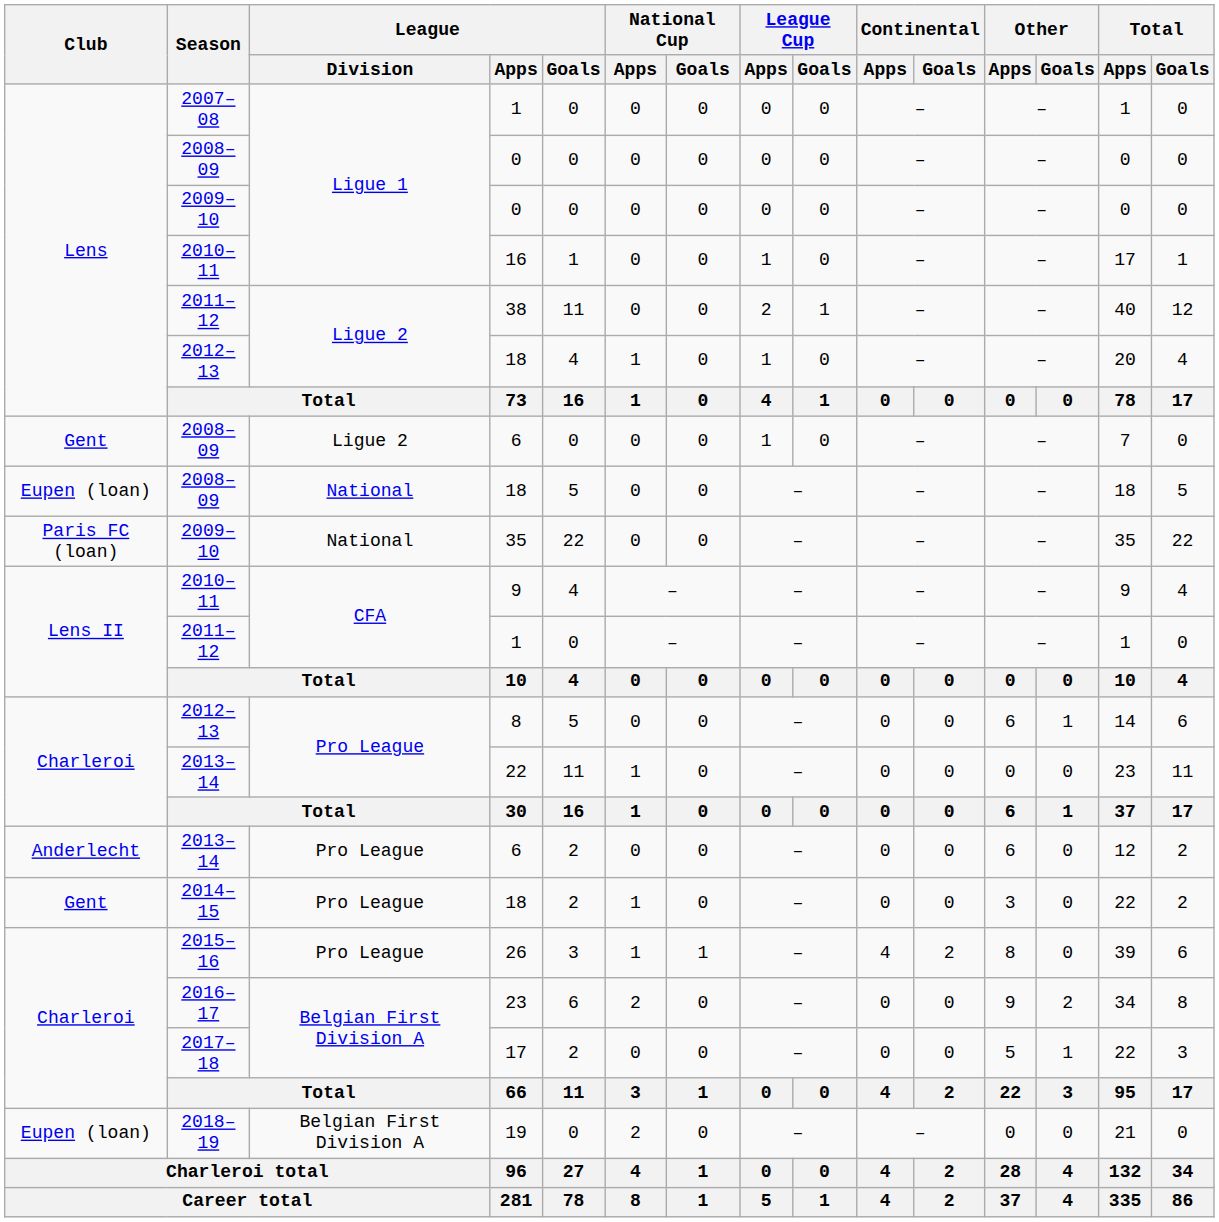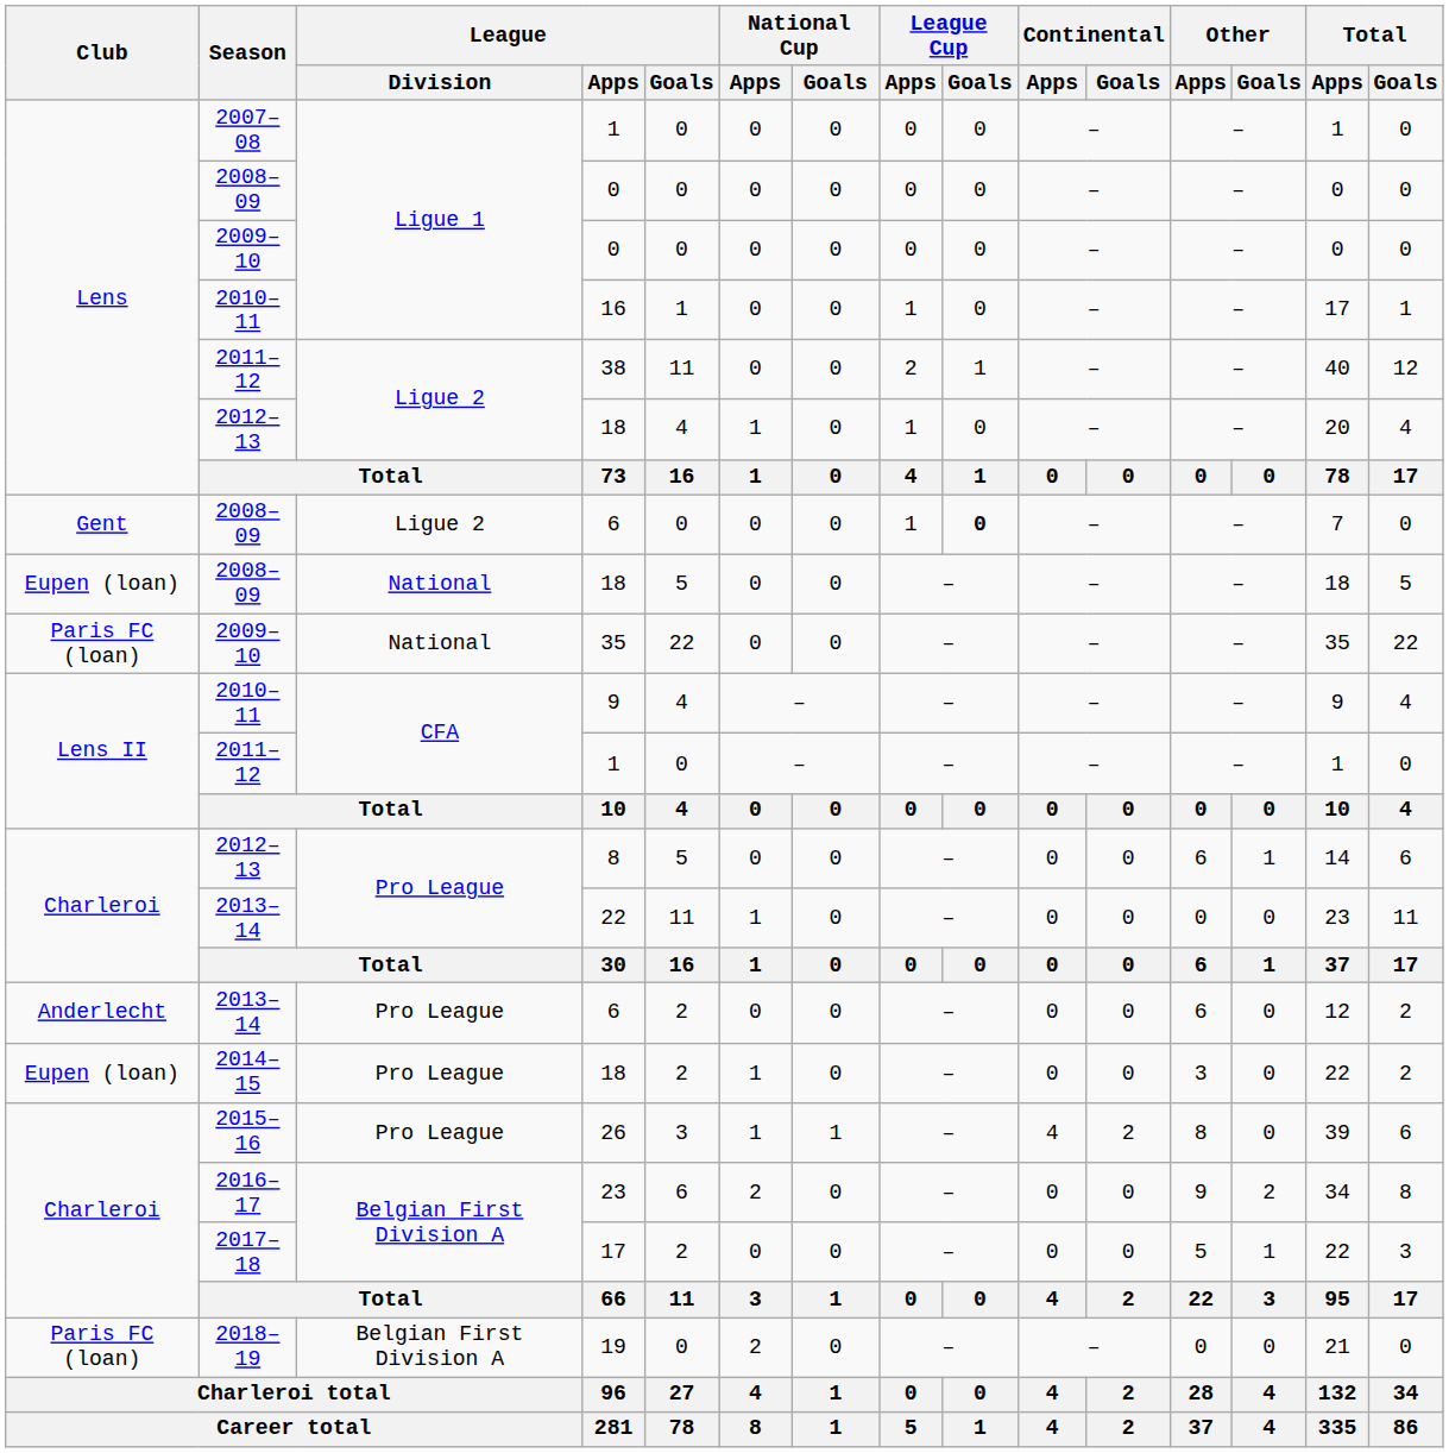 <table class="wikitable" style="text-align:center">
 <tr>
 <th rowspan="2">Club</th>
 <th rowspan="2">Season</th>
 <th colspan="3">League</th>
 <th colspan="2">National Cup</th>
 <th colspan="2"><a href='#'>League Cup</a></th>
 <th colspan="2">Continental</th>
 <th colspan="2">Other</th>
 <th colspan="2">Total</th>
 </tr>
 <tr>
 <th>Division</th>
 <th>Apps</th>
 <th>Goals</th>
 <th>Apps</th>
 <th>Goals</th>
 <th>Apps</th>
 <th>Goals</th>
 <th>Apps</th>
 <th>Goals</th>
 <th>Apps</th>
 <th>Goals</th>
 <th>Apps</th>
 <th>Goals</th>
 </tr>
 <tr>
 <td rowspan="7"><a href='#'>Lens</a></td>
 <td><a href='#'>2007–08</a></td>
 <td rowspan="4"><a href='#'>Ligue 1</a></td>
 <td>1</td>
 <td>0</td>
 <td>0</td>
 <td>0</td>
 <td>0</td>
 <td>0</td>
 <td colspan="2">–</td>
 <td colspan="2">–</td>
 <td>1</td>
 <td>0</td>
 </tr>
 <tr>
 <td><a href='#'>2008–09</a></td>
 <td>0</td>
 <td>0</td>
 <td>0</td>
 <td>0</td>
 <td>0</td>
 <td>0</td>
 <td colspan="2">–</td>
 <td colspan="2">–</td>
 <td>0</td>
 <td>0</td>
 </tr>
 <tr>
 <td><a href='#'>2009–10</a></td>
 <td>0</td>
 <td>0</td>
 <td>0</td>
 <td>0</td>
 <td>0</td>
 <td>0</td>
 <td colspan="2">–</td>
 <td colspan="2">–</td>
 <td>0</td>
 <td>0</td>
 </tr>
 <tr>
 <td><a href='#'>2010–11</a></td>
 <td>16</td>
 <td>1</td>
 <td>0</td>
 <td>0</td>
 <td>1</td>
 <td>0</td>
 <td colspan="2">–</td>
 <td colspan="2">–</td>
 <td>17</td>
 <td>1</td>
 </tr>
 <tr>
 <td><a href='#'>2011–12</a></td>
 <td rowspan="2"><a href='#'>Ligue 2</a></td>
 <td>38</td>
 <td>11</td>
 <td>0</td>
 <td>0</td>
 <td>2</td>
 <td>1</td>
 <td colspan="2">–</td>
 <td colspan="2">–</td>
 <td>40</td>
 <td>12</td>
 </tr>
 <tr>
 <td><a href='#'>2012–13</a></td>
 <td>18</td>
 <td>4</td>
 <td>1</td>
 <td>0</td>
 <td>1</td>
 <td>0</td>
 <td colspan="2">–</td>
 <td colspan="2">–</td>
 <td>20</td>
 <td>4</td>
 </tr>
 <tr>
 <th colspan="2">Total</th>
 <th>73</th>
 <th>16</th>
 <th>1</th>
 <th>0</th>
 <th>4</th>
 <th>1</th>
 <th>0</th>
 <th>0</th>
 <th>0</th>
 <th>0</th>
 <th>78</th>
 <th>17</th>
 </tr>
 <tr>
 <td><a href='#'>Gent</a></td>
 <td><a href='#'>2008–09</a></td>
 <td>Ligue 2</td>
 <td>6</td>
 <td>0</td>
 <td>0</td>
 <td>0</td>
 <td>1</td>
-<td>0</td>
+<td><strong>0</strong></td>
 <td colspan="2">–</td>
 <td colspan="2">–</td>
 <td>7</td>
 <td>0</td>
 </tr>
 <tr>
 <td rowspan="1"><a href='#'>Eupen</a> (loan)</td>
 <td><a href='#'>2008–09</a></td>
 <td><a href='#'>National</a></td>
 <td>18</td>
 <td>5</td>
 <td>0</td>
 <td>0</td>
 <td colspan="2">–</td>
 <td colspan="2">–</td>
 <td colspan="2">–</td>
 <td>18</td>
 <td>5</td>
 </tr>
 <tr>
 <td><a href='#'>Paris FC</a> (loan)</td>
 <td><a href='#'>2009–10</a></td>
 <td>National</td>
 <td>35</td>
 <td>22</td>
 <td>0</td>
 <td>0</td>
 <td colspan="2">–</td>
 <td colspan="2">–</td>
 <td colspan="2">–</td>
 <td>35</td>
 <td>22</td>
 </tr>
 <tr>
 <td rowspan="3"><a href='#'>Lens II</a></td>
 <td><a href='#'>2010–11</a></td>
 <td rowspan="2"><a href='#'>CFA</a></td>
 <td>9</td>
 <td>4</td>
 <td colspan="2">–</td>
 <td colspan="2">–</td>
 <td colspan="2">–</td>
 <td colspan="2">–</td>
 <td>9</td>
 <td>4</td>
 </tr>
 <tr>
 <td><a href='#'>2011–12</a></td>
 <td>1</td>
 <td>0</td>
 <td colspan="2">–</td>
 <td colspan="2">–</td>
 <td colspan="2">–</td>
 <td colspan="2">–</td>
 <td>1</td>
 <td>0</td>
 </tr>
 <tr>
 <th colspan="2">Total</th>
 <th>10</th>
 <th>4</th>
 <th>0</th>
 <th>0</th>
 <th>0</th>
 <th>0</th>
 <th>0</th>
 <th>0</th>
 <th>0</th>
 <th>0</th>
 <th>10</th>
 <th>4</th>
 </tr>
 <tr>
 <td rowspan="3"><a href='#'>Charleroi</a></td>
 <td><a href='#'>2012–13</a></td>
 <td rowspan="2"><a href='#'>Pro League</a></td>
 <td>8</td>
 <td>5</td>
 <td>0</td>
 <td>0</td>
 <td colspan="2">–</td>
 <td>0</td>
 <td>0</td>
 <td>6</td>
 <td>1</td>
 <td>14</td>
 <td>6</td>
 </tr>
 <tr>
 <td><a href='#'>2013–14</a></td>
 <td>22</td>
 <td>11</td>
 <td>1</td>
 <td>0</td>
 <td colspan="2">–</td>
 <td>0</td>
 <td>0</td>
 <td>0</td>
 <td>0</td>
 <td>23</td>
 <td>11</td>
 </tr>
 <tr>
 <th colspan="2">Total</th>
 <th>30</th>
 <th>16</th>
 <th>1</th>
 <th>0</th>
 <th>0</th>
 <th>0</th>
 <th>0</th>
 <th>0</th>
 <th>6</th>
 <th>1</th>
 <th>37</th>
 <th>17</th>
 </tr>
 <tr>
 <td><a href='#'>Anderlecht</a></td>
 <td><a href='#'>2013–14</a></td>
 <td>Pro League</td>
 <td>6</td>
 <td>2</td>
 <td>0</td>
 <td>0</td>
 <td colspan="2">–</td>
 <td>0</td>
 <td>0</td>
 <td>6</td>
 <td>0</td>
 <td>12</td>
 <td>2</td>
 </tr>
 <tr>
-<td><a href='#'>Gent</a></td>
+<td rowspan="1"><a href='#'>Eupen</a> (loan)</td>
 <td><a href='#'>2014–15</a></td>
 <td>Pro League</td>
 <td>18</td>
 <td>2</td>
 <td>1</td>
 <td>0</td>
 <td colspan="2">–</td>
 <td>0</td>
 <td>0</td>
 <td>3</td>
 <td>0</td>
 <td>22</td>
 <td>2</td>
 </tr>
 <tr>
 <td rowspan="4"><a href='#'>Charleroi</a></td>
 <td><a href='#'>2015–16</a></td>
 <td>Pro League</td>
 <td>26</td>
 <td>3</td>
 <td>1</td>
 <td>1</td>
 <td colspan="2">–</td>
 <td>4</td>
 <td>2</td>
 <td>8</td>
 <td>0</td>
 <td>39</td>
 <td>6</td>
 </tr>
 <tr>
 <td><a href='#'>2016–17</a></td>
 <td rowspan="2"><a href='#'>Belgian First Division A</a></td>
 <td>23</td>
 <td>6</td>
 <td>2</td>
 <td>0</td>
 <td colspan="2">–</td>
 <td>0</td>
 <td>0</td>
 <td>9</td>
 <td>2</td>
 <td>34</td>
 <td>8</td>
 </tr>
 <tr>
 <td><a href='#'>2017–18</a></td>
 <td>17</td>
 <td>2</td>
 <td>0</td>
 <td>0</td>
 <td colspan="2">–</td>
 <td>0</td>
 <td>0</td>
 <td>5</td>
 <td>1</td>
 <td>22</td>
 <td>3</td>
 </tr>
 <tr>
 <th colspan="2">Total</th>
 <th>66</th>
 <th>11</th>
 <th>3</th>
 <th>1</th>
 <th>0</th>
 <th>0</th>
 <th>4</th>
 <th>2</th>
 <th>22</th>
 <th>3</th>
 <th>95</th>
 <th>17</th>
 </tr>
 <tr>
-<td rowspan="1"><a href='#'>Eupen</a> (loan)</td>
+<td><a href='#'>Paris FC</a> (loan)</td>
 <td><a href='#'>2018–19</a></td>
 <td>Belgian First Division A</td>
 <td>19</td>
 <td>0</td>
 <td>2</td>
 <td>0</td>
 <td colspan="2">–</td>
 <td colspan="2">–</td>
 <td>0</td>
 <td>0</td>
 <td>21</td>
 <td>0</td>
 </tr>
 <tr>
 <th colspan="3">Charleroi total</th>
 <th>96</th>
 <th>27</th>
 <th>4</th>
 <th>1</th>
 <th>0</th>
 <th>0</th>
 <th>4</th>
 <th>2</th>
 <th>28</th>
 <th>4</th>
 <th>132</th>
 <th>34</th>
 </tr>
 <tr>
 <th colspan="3">Career total</th>
 <th>281</th>
 <th>78</th>
 <th>8</th>
 <th>1</th>
 <th>5</th>
 <th>1</th>
 <th>4</th>
 <th>2</th>
 <th>37</th>
 <th>4</th>
 <th>335</th>
 <th>86</th>
 </tr>
 </table>
